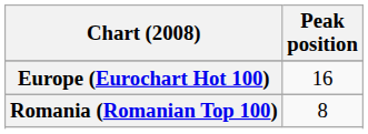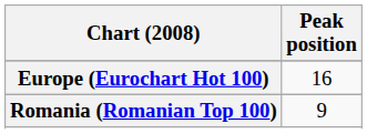 <table class="wikitable sortable plainrowheaders" style="text-align:center">
 <tr>
 <th>Chart (2008)</th>
 <th>Peak<br>position</th>
 </tr>
 <tr>
 </tr>
 <tr>
 </tr>
 <tr>
 </tr>
 <tr>
 </tr>
 <tr>
 </tr>
 <tr>
 </tr>
 <tr>
 </tr>
 <tr>
 <th scope="row">Europe (<a href='#'>Eurochart Hot 100</a>)</th>
 <td>16</td>
 </tr>
 <tr>
 </tr>
 <tr>
 </tr>
 <tr>
 </tr>
 <tr>
 </tr>
 <tr>
 </tr>
 <tr>
 </tr>
 <tr>
 </tr>
 <tr>
 <th scope="row">Romania (<a href='#'>Romanian Top 100</a>)</th>
-<td>8</td>
+<td>9</td>
 </tr>
 <tr>
 </tr>
 <tr>
 </tr>
 <tr>
 </tr>
 <tr>
 </tr>
 <tr>
 </tr>
 <tr>
 </tr>
 <tr>
 </tr>
 <tr>
 </tr>
 <tr>
 </tr>
 <tr>
 </tr>
 <tr>
 </tr>
 <tr>
 </tr>
 <tr>
 </tr>
 </table>
